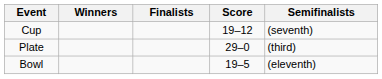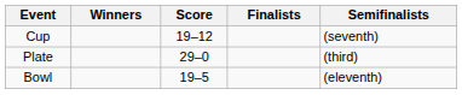 <table class="wikitable" width=550 style="text-align: center">
 <tr>
 <th>Event</th>
 <th>Winners</th>
+<th>Score</th>
 <th>Finalists</th>
-<th>Score</th>
 <th>Semifinalists</th>
 </tr>
 <tr>
 <td>Cup</td>
 <td align=left></td>
+<td>19–12</td>
 <td align=left></td>
-<td>19–12</td>
 <td align=left> (seventh)<br></td>
 </tr>
 <tr>
 <td>Plate</td>
 <td align=left></td>
+<td>29–0</td>
 <td align=left></td>
-<td>29–0</td>
 <td align=left> (third)<br></td>
 </tr>
 <tr>
 <td>Bowl</td>
 <td align=left></td>
+<td>19–5</td>
 <td align=left></td>
-<td>19–5</td>
 <td align=left> (eleventh)<br></td>
 </tr>
 </table>
